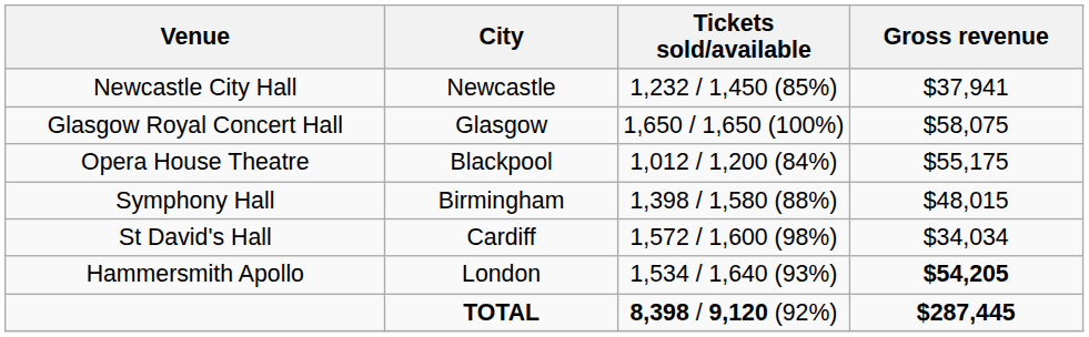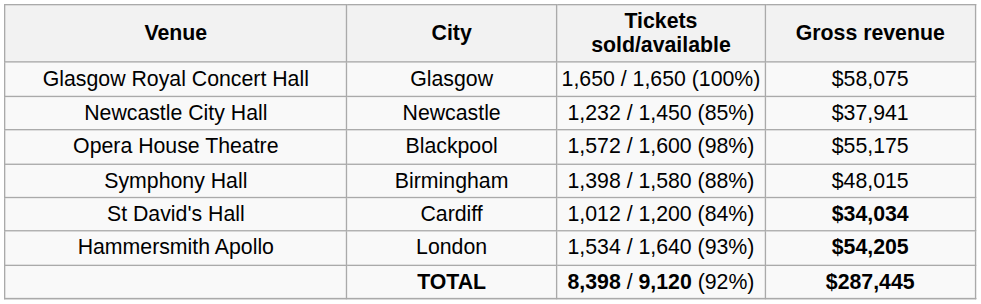 <table class="wikitable">
 <tr>
 <th width="250" rowspan="1">Venue</th>
 <th width="150" rowspan="1">City</th>
 <th width="150" rowspan="1">Tickets sold/available</th>
 <th width="150" rowspan="1">Gross revenue</th>
 </tr>
 <tr>
+<td align="center">Glasgow Royal Concert Hall</td>
+<td align="center">Glasgow</td>
+<td align="center">1,650 / 1,650 (100%)</td>
+<td align="center">$58,075</td>
+</tr>
+<tr>
 <td align="center">Newcastle City Hall</td>
 <td align="center">Newcastle</td>
 <td align="center">1,232 / 1,450 (85%)</td>
 <td align="center">$37,941</td>
 </tr>
 <tr>
-<td align="center">Glasgow Royal Concert Hall</td>
-<td align="center">Glasgow</td>
-<td align="center">1,650 / 1,650 (100%)</td>
-<td align="center">$58,075</td>
-</tr>
-<tr>
 <td align="center">Opera House Theatre</td>
 <td align="center">Blackpool</td>
-<td align="center">1,012 / 1,200 (84%)</td>
+<td align="center">1,572 / 1,600 (98%)</td>
 <td align="center">$55,175</td>
 </tr>
 <tr>
 <td align="center">Symphony Hall</td>
 <td align="center">Birmingham</td>
 <td align="center">1,398 / 1,580 (88%)</td>
 <td align="center">$48,015</td>
 </tr>
 <tr>
 <td align="center">St David's Hall</td>
 <td align="center">Cardiff</td>
-<td align="center">1,572 / 1,600 (98%)</td>
-<td align="center">$34,034</td>
+<td align="center">1,012 / 1,200 (84%)</td>
+<td align="center"><strong>$34,034</strong></td>
 </tr>
 <tr>
 <td align="center">Hammersmith Apollo</td>
 <td align="center">London</td>
 <td align="center">1,534 / 1,640 (93%)</td>
 <td align="center"><strong>$54,205</strong></td>
 </tr>
 <tr>
 <td align="center"></td>
 <td align="center"><strong>TOTAL</strong></td>
 <td align="center"><strong>8,398</strong> / <strong>9,120</strong> (92%)</td>
 <td align="center"><strong>$287,445</strong></td>
 </tr>
 <tr>
 </tr>
 </table>
